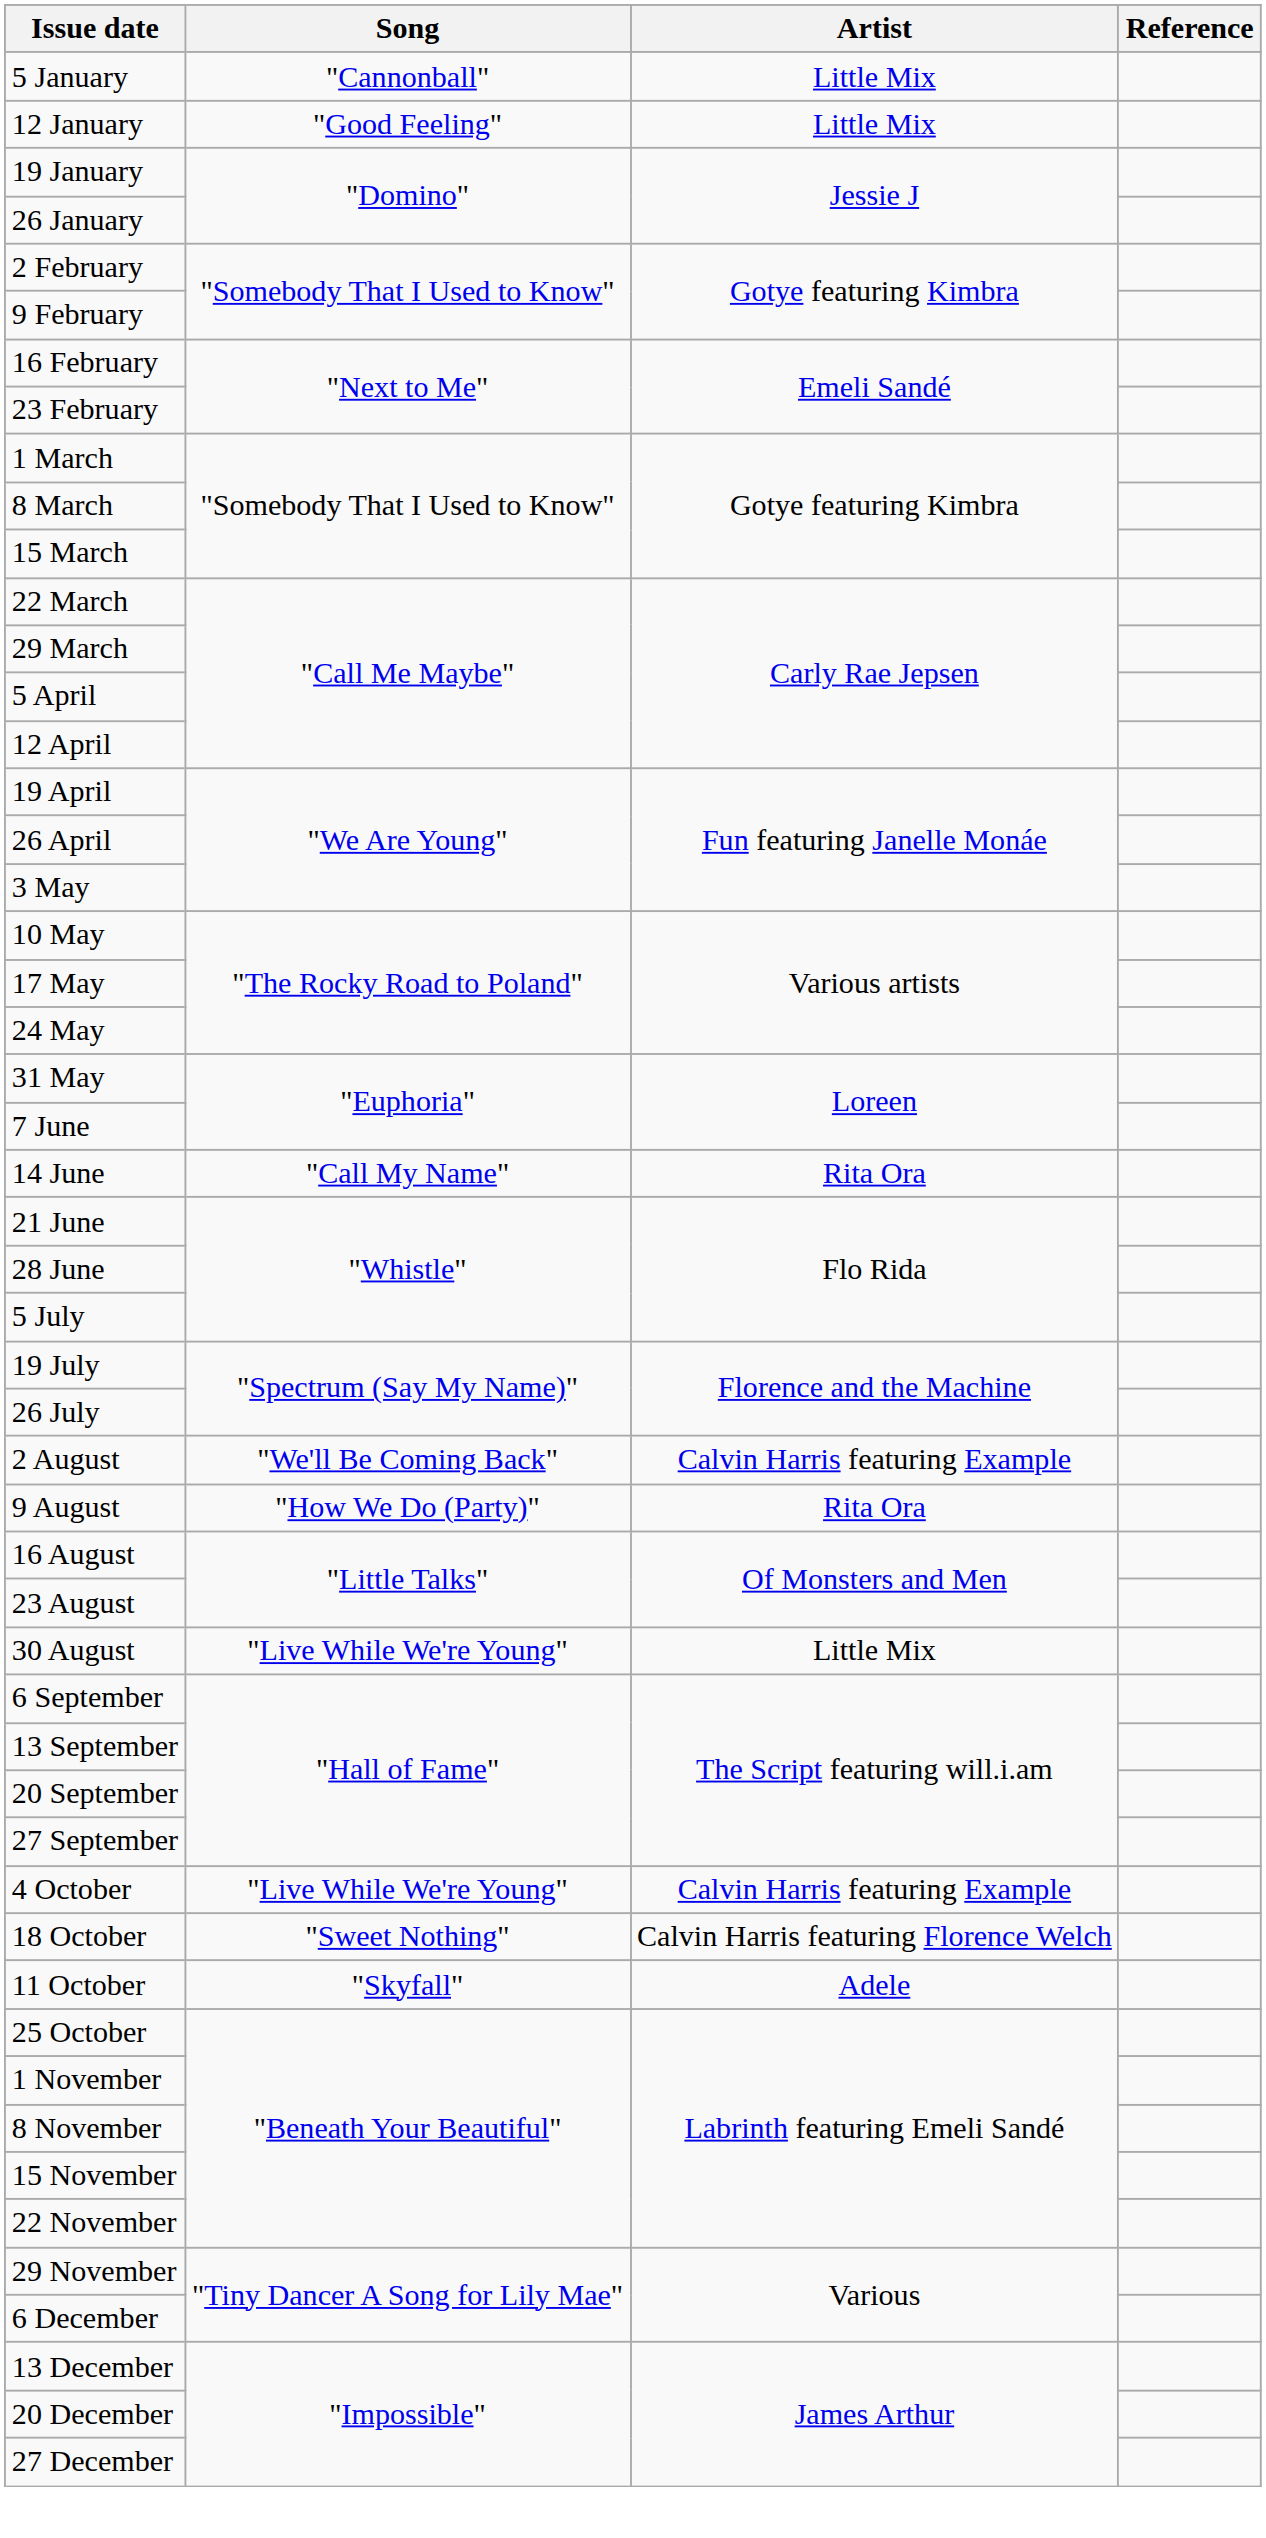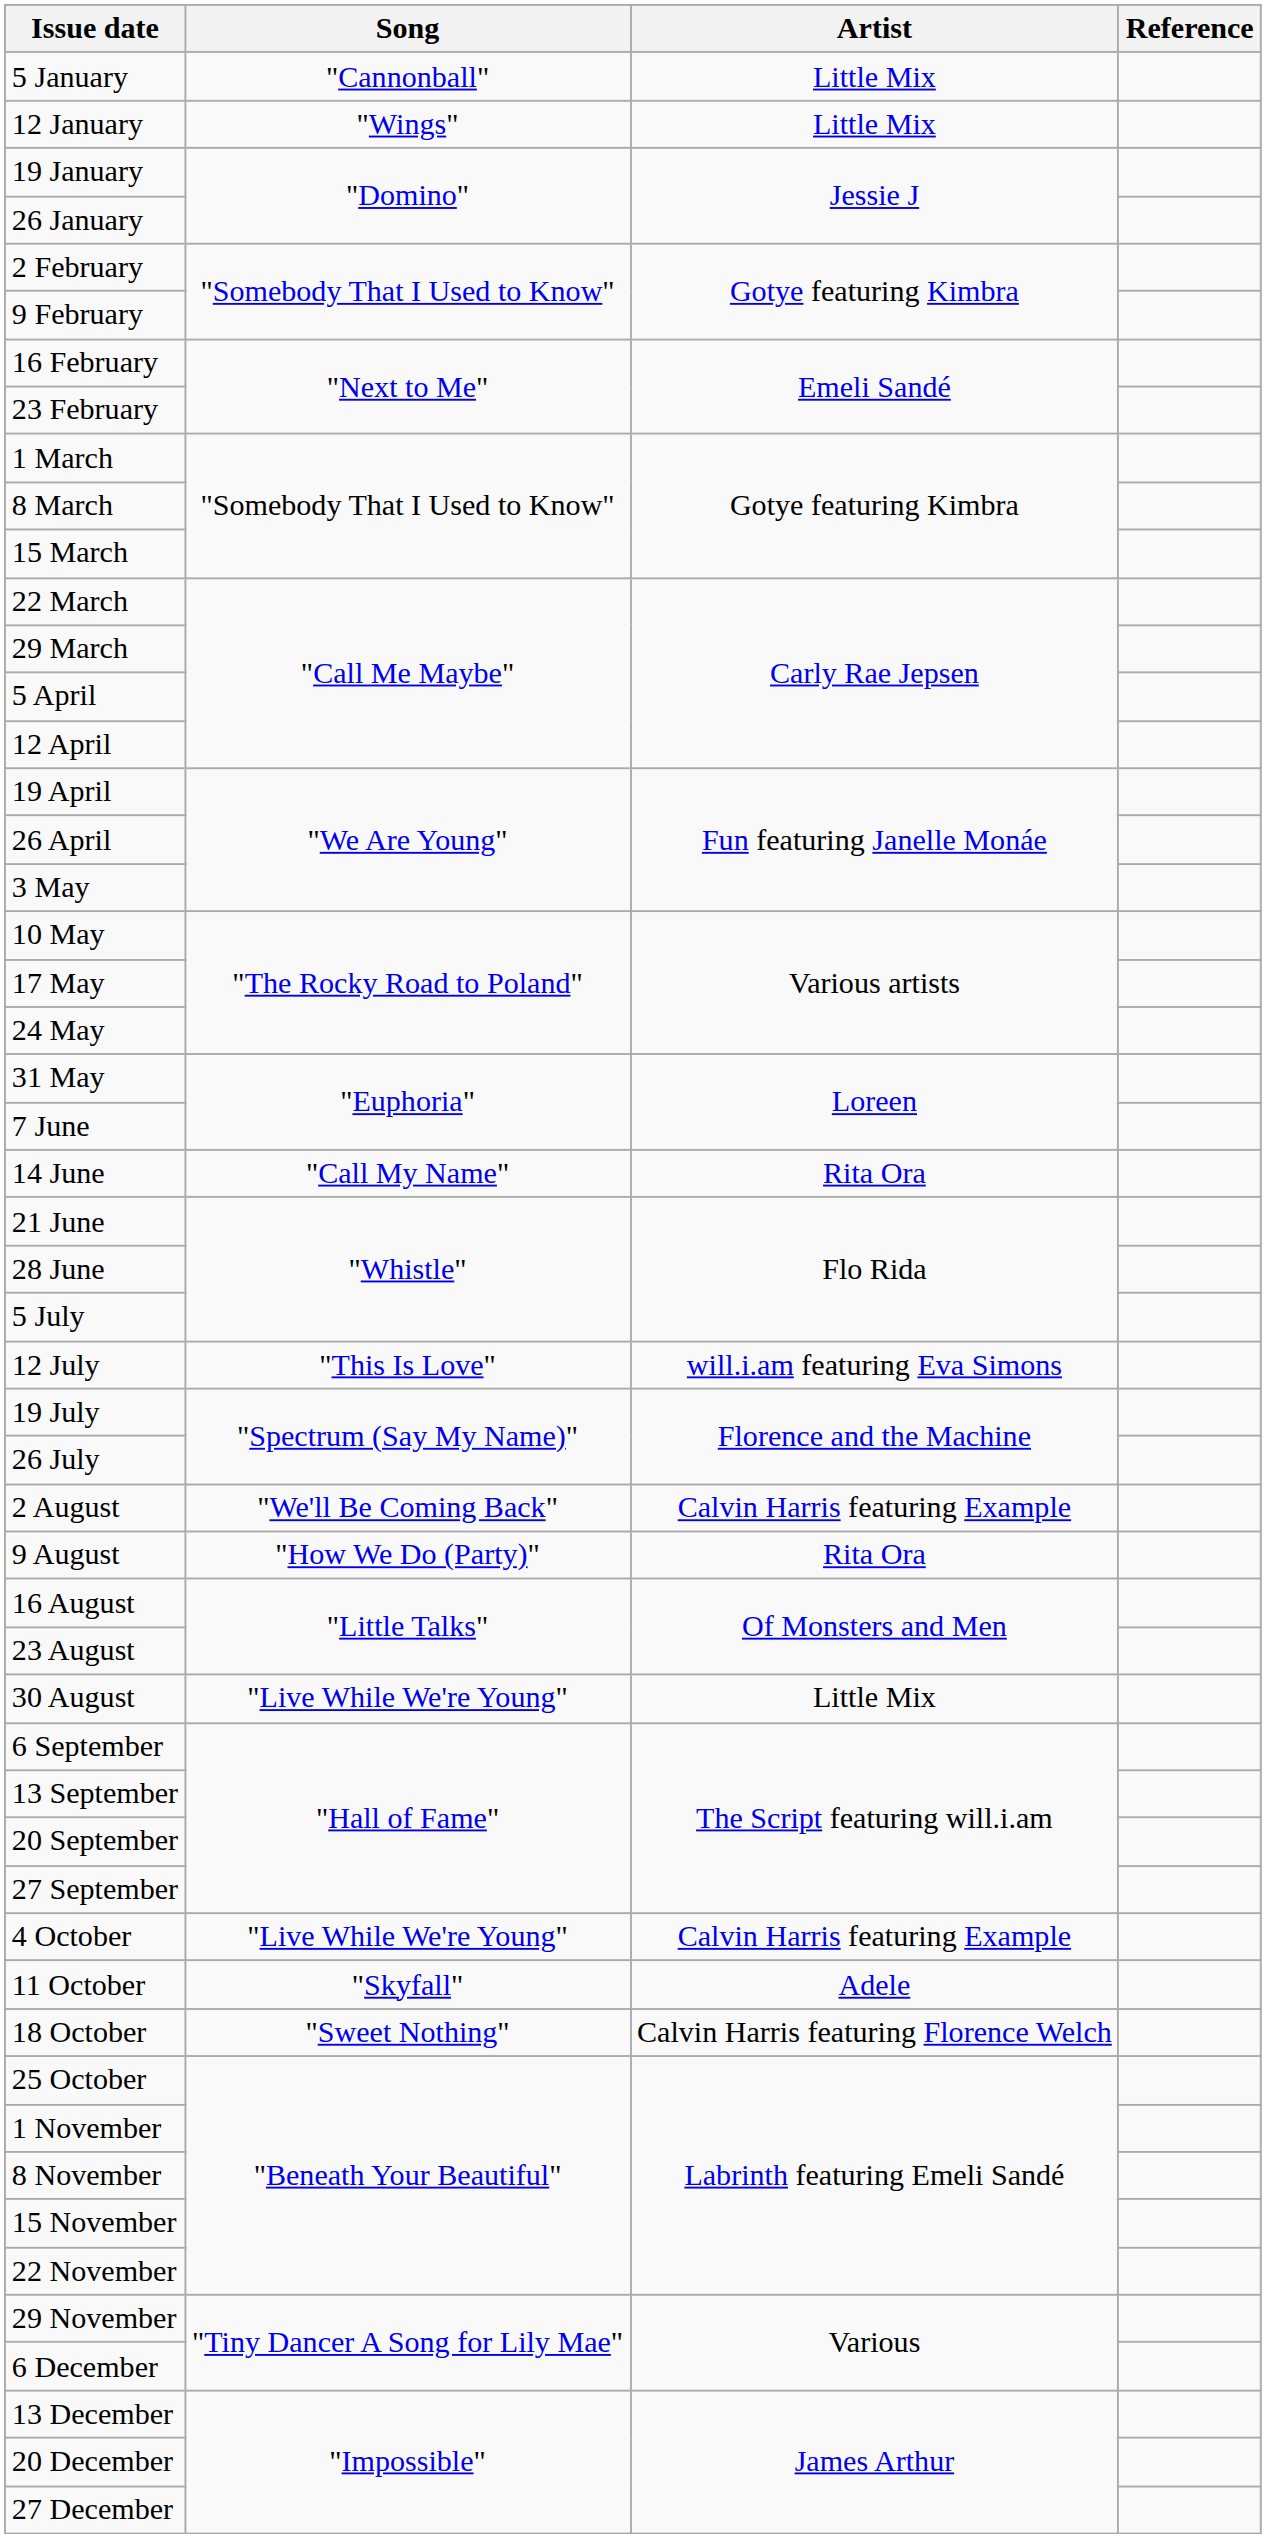 <table class="wikitable">
 <tr>
 <th>Issue date</th>
 <th>Song</th>
 <th>Artist</th>
 <th>Reference</th>
 </tr>
 <tr>
 <td>5 January</td>
 <td align="center">"<a href='#'>Cannonball</a>"</td>
 <td align="center"><a href='#'>Little Mix</a></td>
 <td align="center"></td>
 </tr>
 <tr>
 <td>12 January</td>
-<td align="center">"<a href='#'>Good Feeling</a>"</td>
+<td align="center">"<a href='#'>Wings</a>"</td>
 <td align="center"><a href='#'>Little Mix</a></td>
 <td align="center"></td>
 </tr>
 <tr>
 <td>19 January</td>
 <td align="center" rowspan="2">"<a href='#'>Domino</a>"</td>
 <td align="center" rowspan="2"><a href='#'>Jessie J</a></td>
 <td align="center"></td>
 </tr>
 <tr>
 <td>26 January</td>
 <td align="center"></td>
 </tr>
 <tr>
 <td>2 February</td>
 <td align="center" rowspan="2">"<a href='#'>Somebody That I Used to Know</a>"</td>
 <td align="center" rowspan="2"><a href='#'>Gotye</a> featuring <a href='#'>Kimbra</a></td>
 <td align="center"></td>
 </tr>
 <tr>
 <td>9 February</td>
 <td align="center"></td>
 </tr>
 <tr>
 <td>16 February</td>
 <td align="center" rowspan="2">"<a href='#'>Next to Me</a>"</td>
 <td align="center" rowspan="2"><a href='#'>Emeli Sandé</a></td>
 <td align="center"></td>
 </tr>
 <tr>
 <td>23 February</td>
 <td align="center"></td>
 </tr>
 <tr>
 <td>1 March</td>
 <td align="center" rowspan="3">"Somebody That I Used to Know"</td>
 <td align="center" rowspan="3">Gotye featuring Kimbra</td>
 <td align="center"></td>
 </tr>
 <tr>
 <td>8 March</td>
 <td align="center"></td>
 </tr>
 <tr>
 <td>15 March</td>
 <td align="center"></td>
 </tr>
 <tr>
 <td>22 March</td>
 <td align="center" rowspan="4">"<a href='#'>Call Me Maybe</a>"</td>
 <td align="center" rowspan="4"><a href='#'>Carly Rae Jepsen</a></td>
 <td align="center"></td>
 </tr>
 <tr>
 <td>29 March</td>
 <td align="center"></td>
 </tr>
 <tr>
 <td>5 April</td>
 <td align="center"></td>
 </tr>
 <tr>
 <td>12 April</td>
 <td align="center"></td>
 </tr>
 <tr>
 <td>19 April</td>
 <td align="center" rowspan="3">"<a href='#'>We Are Young</a>"</td>
 <td align="center" rowspan="3"><a href='#'>Fun</a> featuring <a href='#'>Janelle Monáe</a></td>
 <td align="center"></td>
 </tr>
 <tr>
 <td>26 April</td>
 <td align="center"></td>
 </tr>
 <tr>
 <td>3 May</td>
 <td align="center"></td>
 </tr>
 <tr>
 <td>10 May</td>
 <td align="center" rowspan="3">"<a href='#'>The Rocky Road to Poland</a>"</td>
 <td align="center" rowspan="3">Various artists</td>
 <td align="center"></td>
 </tr>
 <tr>
 <td>17 May</td>
 <td align="center"></td>
 </tr>
 <tr>
 <td>24 May</td>
 <td align="center"></td>
 </tr>
 <tr>
 <td>31 May</td>
 <td align="center" rowspan="2">"<a href='#'>Euphoria</a>"</td>
 <td align="center" rowspan="2"><a href='#'>Loreen</a></td>
 <td align="center"></td>
 </tr>
 <tr>
 <td>7 June</td>
 <td align="center"></td>
 </tr>
 <tr>
 <td>14 June</td>
 <td align="center">"<a href='#'>Call My Name</a>"</td>
 <td align="center"><a href='#'>Rita Ora</a></td>
 <td align="center"></td>
 </tr>
 <tr>
 <td>21 June</td>
 <td align="center" rowspan="3">"<a href='#'>Whistle</a>"</td>
 <td align="center" rowspan="3">Flo Rida</td>
 <td align="center"></td>
 </tr>
 <tr>
 <td>28 June</td>
 <td align="center"></td>
 </tr>
 <tr>
 <td>5 July</td>
 <td align="center"></td>
 </tr>
 <tr>
+<td>12 July</td>
+<td align="center">"<a href='#'>This Is Love</a>"</td>
+<td align="center"><a href='#'>will.i.am</a> featuring <a href='#'>Eva Simons</a></td>
+<td align="center"></td>
+</tr>
+<tr>
 <td>19 July</td>
 <td align="center" rowspan="2">"<a href='#'>Spectrum (Say My Name)</a>"</td>
 <td align="center" rowspan="2"><a href='#'>Florence and the Machine</a></td>
 <td align="center"></td>
 </tr>
 <tr>
 <td>26 July</td>
 <td align="center"></td>
 </tr>
 <tr>
 <td>2 August</td>
 <td align="center">"<a href='#'>We'll Be Coming Back</a>"</td>
 <td align="center"><a href='#'>Calvin Harris</a> featuring <a href='#'>Example</a></td>
 <td align="center"></td>
 </tr>
 <tr>
 <td>9 August</td>
 <td align="center">"<a href='#'>How We Do (Party)</a>"</td>
 <td align="center"><a href='#'>Rita Ora</a></td>
 <td align="center"></td>
 </tr>
 <tr>
 <td>16 August</td>
 <td align="center" rowspan="2">"<a href='#'>Little Talks</a>"</td>
 <td align="center" rowspan="2"><a href='#'>Of Monsters and Men</a></td>
 <td align="center"></td>
 </tr>
 <tr>
 <td>23 August</td>
 <td align="center"></td>
 </tr>
 <tr>
 <td>30 August</td>
 <td align="center">"<a href='#'>Live While We're Young</a>"</td>
 <td align="center">Little Mix</td>
 <td align="center"></td>
 </tr>
 <tr>
 <td>6 September</td>
 <td align="center" rowspan="4">"<a href='#'>Hall of Fame</a>"</td>
 <td align="center" rowspan="4"><a href='#'>The Script</a> featuring will.i.am</td>
 <td align="center"></td>
 </tr>
 <tr>
 <td>13 September</td>
 <td align="center"></td>
 </tr>
 <tr>
 <td>20 September</td>
 <td align="center"></td>
 </tr>
 <tr>
 <td>27 September</td>
 <td align="center"></td>
 </tr>
 <tr>
 <td>4 October</td>
 <td align="center">"<a href='#'>Live While We're Young</a>"</td>
 <td align="center"><a href='#'>Calvin Harris</a> featuring <a href='#'>Example</a></td>
 <td align="center"></td>
 </tr>
 <tr>
+<td>11 October</td>
+<td align="center">"<a href='#'>Skyfall</a>"</td>
+<td align="center"><a href='#'>Adele</a></td>
+<td align="center"></td>
+</tr>
+<tr>
 <td>18 October</td>
 <td align="center">"<a href='#'>Sweet Nothing</a>"</td>
 <td align="center">Calvin Harris featuring <a href='#'>Florence Welch</a></td>
-<td align="center"></td>
-</tr>
-<tr>
-<td>11 October</td>
-<td align="center">"<a href='#'>Skyfall</a>"</td>
-<td align="center"><a href='#'>Adele</a></td>
 <td align="center"></td>
 </tr>
 <tr>
 <td>25 October</td>
 <td align="center" rowspan="5">"<a href='#'>Beneath Your Beautiful</a>"</td>
 <td align="center" rowspan="5"><a href='#'>Labrinth</a> featuring Emeli Sandé</td>
 <td align="center"></td>
 </tr>
 <tr>
 <td>1 November</td>
 <td align="center"></td>
 </tr>
 <tr>
 <td>8 November</td>
 <td align="center"></td>
 </tr>
 <tr>
 <td>15 November</td>
 <td align="center"></td>
 </tr>
 <tr>
 <td>22 November</td>
 <td align="center"></td>
 </tr>
 <tr>
 <td>29 November</td>
 <td align="center" rowspan="2">"<a href='#'>Tiny Dancer A Song for Lily Mae</a>"</td>
 <td align="center" rowspan="2">Various</td>
 <td align="center"></td>
 </tr>
 <tr>
 <td>6 December</td>
 <td align="center"></td>
 </tr>
 <tr>
 <td>13 December</td>
 <td align="center" rowspan="3">"<a href='#'>Impossible</a>"</td>
 <td align="center" rowspan="3"><a href='#'>James Arthur</a></td>
 <td align="center"></td>
 </tr>
 <tr>
 <td>20 December</td>
 <td align="center"></td>
 </tr>
 <tr>
 <td>27 December</td>
 <td align="center"></td>
 </tr>
 </table>
